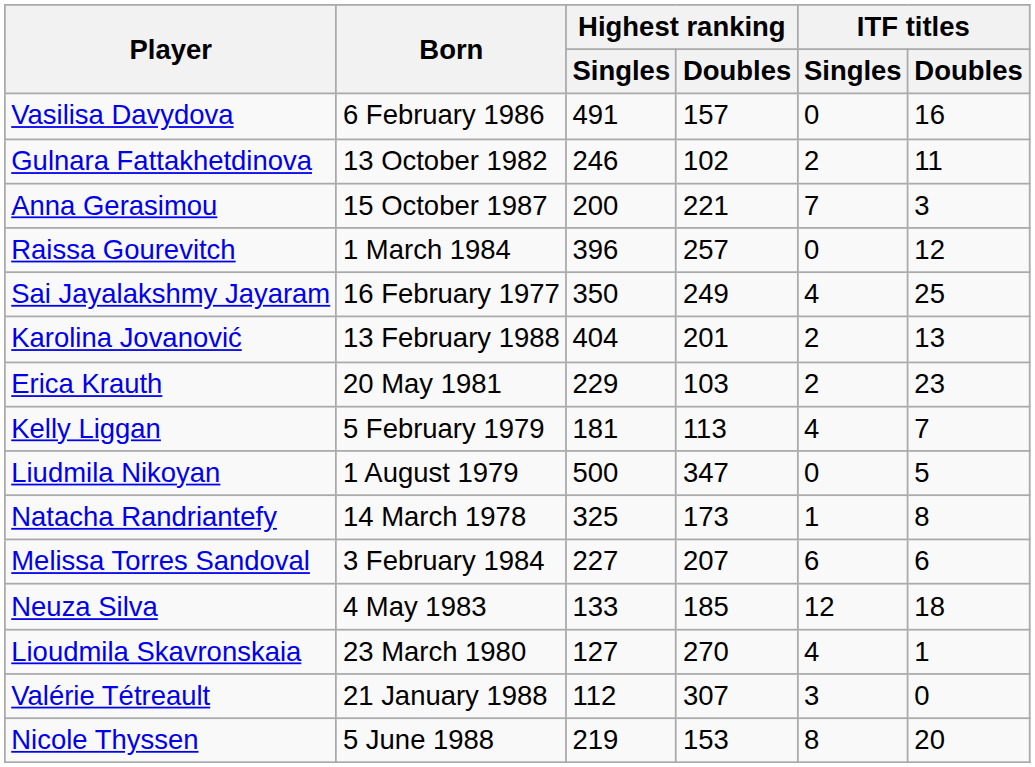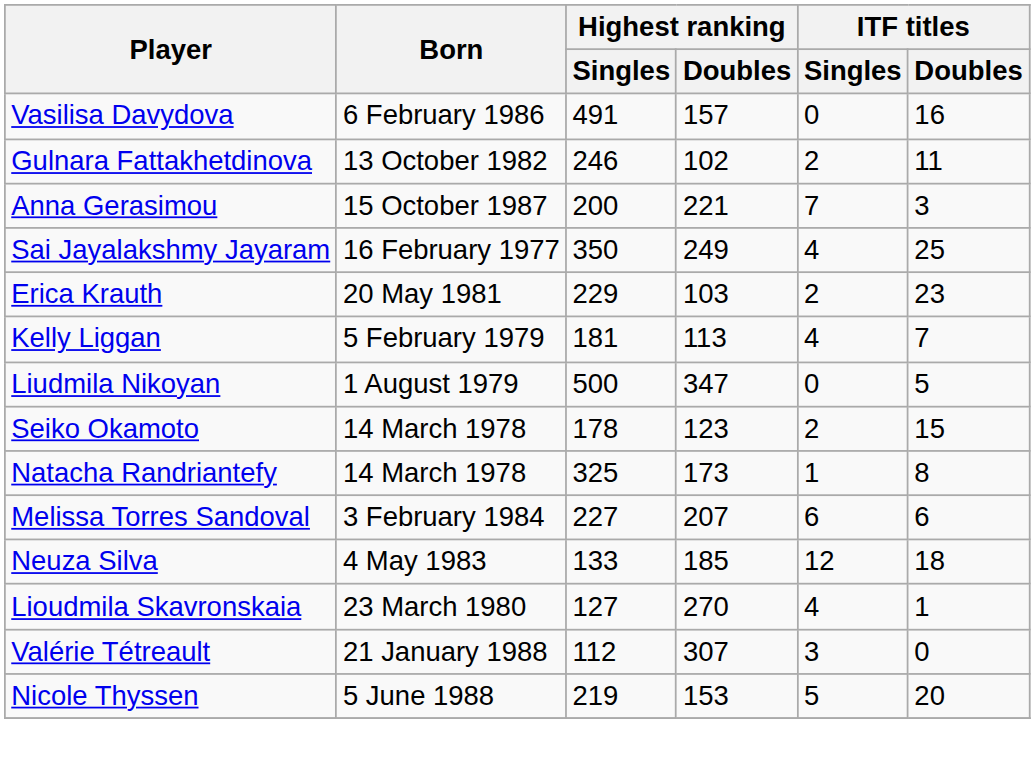 <table class=wikitable style=font-size:97%>
 <tr>
 <th rowspan="2">Player</th>
 <th rowspan="2">Born</th>
 <th colspan="2">Highest ranking</th>
 <th colspan="2">ITF titles</th>
 </tr>
 <tr>
 <th>Singles</th>
 <th>Doubles</th>
 <th>Singles</th>
 <th>Doubles</th>
 </tr>
 <tr>
 <td> <a href='#'>Vasilisa Davydova</a></td>
 <td>6 February 1986</td>
 <td>491</td>
 <td>157</td>
 <td>0</td>
 <td>16</td>
 </tr>
 <tr>
 <td> <a href='#'>Gulnara Fattakhetdinova</a></td>
 <td>13 October 1982</td>
 <td>246</td>
 <td>102</td>
 <td>2</td>
 <td>11</td>
 </tr>
 <tr>
 <td> <a href='#'>Anna Gerasimou</a></td>
 <td>15 October 1987</td>
 <td>200</td>
 <td>221</td>
 <td>7</td>
 <td>3</td>
 </tr>
 <tr>
-<td> <a href='#'>Raissa Gourevitch</a></td>
-<td>1 March 1984</td>
-<td>396</td>
-<td>257</td>
-<td>0</td>
-<td>12</td>
-</tr>
-<tr>
 <td> <a href='#'>Sai Jayalakshmy Jayaram</a></td>
 <td>16 February 1977</td>
 <td>350</td>
 <td>249</td>
 <td>4</td>
 <td>25</td>
-</tr>
-<tr>
-<td> <a href='#'>Karolina Jovanović</a></td>
-<td>13 February 1988</td>
-<td>404</td>
-<td>201</td>
-<td>2</td>
-<td>13</td>
 </tr>
 <tr>
 <td> <a href='#'>Erica Krauth</a></td>
 <td>20 May 1981</td>
 <td>229</td>
 <td>103</td>
 <td>2</td>
 <td>23</td>
 </tr>
 <tr>
 <td> <a href='#'>Kelly Liggan</a></td>
 <td>5 February 1979</td>
 <td>181</td>
 <td>113</td>
 <td>4</td>
 <td>7</td>
 </tr>
 <tr>
 <td> <a href='#'>Liudmila Nikoyan</a></td>
 <td>1 August 1979</td>
 <td>500</td>
 <td>347</td>
 <td>0</td>
 <td>5</td>
+</tr>
+<tr>
+<td> <a href='#'>Seiko Okamoto</a></td>
+<td>14 March 1978</td>
+<td>178</td>
+<td>123</td>
+<td>2</td>
+<td>15</td>
 </tr>
 <tr>
 <td> <a href='#'>Natacha Randriantefy</a></td>
 <td>14 March 1978</td>
 <td>325</td>
 <td>173</td>
 <td>1</td>
 <td>8</td>
 </tr>
 <tr>
 <td> <a href='#'>Melissa Torres Sandoval</a></td>
 <td>3 February 1984</td>
 <td>227</td>
 <td>207</td>
 <td>6</td>
 <td>6</td>
 </tr>
 <tr>
 <td> <a href='#'>Neuza Silva</a></td>
 <td>4 May 1983</td>
 <td>133</td>
 <td>185</td>
 <td>12</td>
 <td>18</td>
 </tr>
 <tr>
 <td> <a href='#'>Lioudmila Skavronskaia</a></td>
 <td>23 March 1980</td>
 <td>127</td>
 <td>270</td>
 <td>4</td>
 <td>1</td>
 </tr>
 <tr>
 <td> <a href='#'>Valérie Tétreault</a></td>
 <td>21 January 1988</td>
 <td>112</td>
 <td>307</td>
 <td>3</td>
 <td>0</td>
 </tr>
 <tr>
 <td> <a href='#'>Nicole Thyssen</a></td>
 <td>5 June 1988</td>
 <td>219</td>
 <td>153</td>
-<td>8</td>
+<td>5</td>
 <td>20</td>
 </tr>
 <tr>
 </tr>
 </table>
